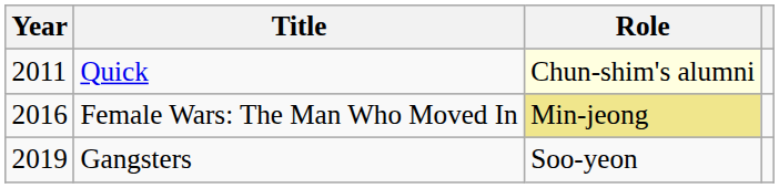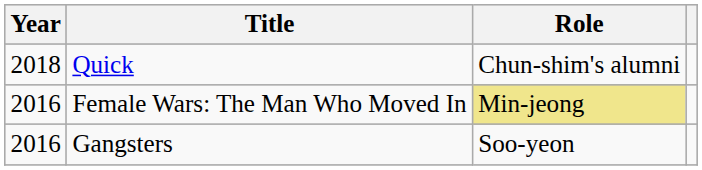 <table class="wikitable">
 <tr>
 <th>Year</th>
 <th>Title</th>
 <th>Role</th>
 <th></th>
 </tr>
 <tr>
-<td>2011</td>
+<td>2018</td>
 <td><a href='#'>Quick</a></td>
-<td style="background: lightyellow;">Chun-shim's alumni</td>
+<td>Chun-shim's alumni</td>
 <td></td>
 </tr>
 <tr>
 <td>2016</td>
 <td>Female Wars: The Man Who Moved In</td>
 <td style="background: khaki;">Min-jeong</td>
 <td></td>
 </tr>
 <tr>
-<td>2019</td>
+<td>2016</td>
 <td>Gangsters</td>
 <td>Soo-yeon</td>
 <td></td>
 </tr>
 </table>
